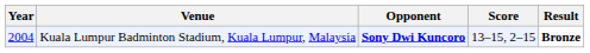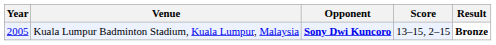 <table class="sortable wikitable" style="font-size: 95%;">
 <tr>
 <th>Year</th>
 <th>Venue</th>
 <th>Opponent</th>
 <th>Score</th>
 <th>Result</th>
 </tr>
 <tr style="background:#ECF2FF">
-<td align="center"><a href='#'>2004</a></td>
+<td align="center"><a href='#'>2005</a></td>
 <td align="left">Kuala Lumpur Badminton Stadium, <a href='#'>Kuala Lumpur</a>, <a href='#'>Malaysia</a></td>
 <td align="left"><strong> <a href='#'>Sony Dwi Kuncoro</a></strong></td>
 <td align="left">13–15, 2–15</td>
 <td style="text-align:left; background:white"> <strong>Bronze</strong></td>
 </tr>
 </table>
